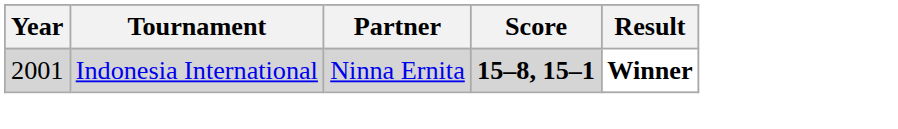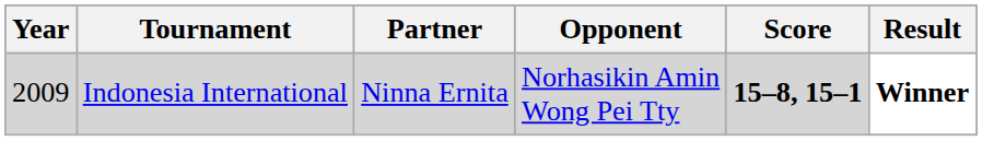 <table class="sortable wikitable" style="font-size: 90%;">
 <tr>
 <th>Year</th>
 <th>Tournament</th>
 <th>Partner</th>
+<th>Opponent</th>
 <th>Score</th>
 <th>Result</th>
 </tr>
 <tr style="background:#D5D5D5">
-<td align="center">2001</td>
+<td align="center">2009</td>
 <td align="left"><a href='#'>Indonesia International</a></td>
 <td align="left"> <a href='#'>Ninna Ernita</a></td>
+<td align="left"> <a href='#'>Norhasikin Amin</a><br> <a href='#'>Wong Pei Tty</a></td>
 <td align="left"><strong>15–8, 15–1</strong></td>
 <td style="text-align:left; background:white"> <strong>Winner</strong></td>
 </tr>
 </table>
